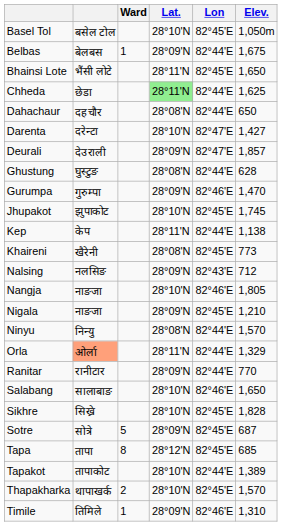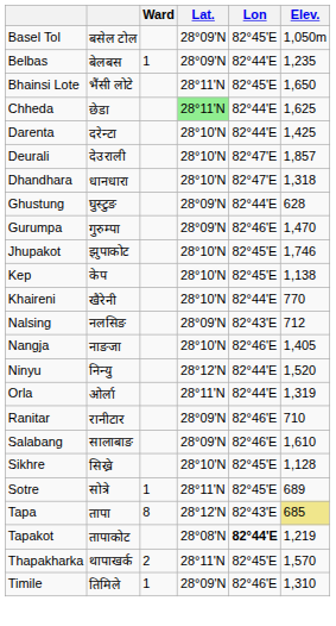 <table class="wikitable">
 <tr>
 <th></th>
 <th></th>
 <th>Ward</th>
 <th><a href='#'>Lat.</a></th>
 <th><a href='#'>Lon</a></th>
 <th><a href='#'>Elev.</a></th>
 </tr>
 <tr>
 <td>Basel Tol</td>
 <td>बसेल टोल</td>
 <td></td>
-<td>28°10'N</td>
+<td>28°09'N</td>
 <td>82°45'E</td>
 <td>1,050m</td>
 </tr>
 <tr>
 <td>Belbas</td>
 <td>बेलबस</td>
 <td>1</td>
 <td>28°09'N</td>
 <td>82°44'E</td>
-<td>1,675</td>
+<td>1,235</td>
 </tr>
 <tr>
 <td>Bhainsi Lote</td>
 <td>भैंसी लोटे</td>
 <td></td>
 <td>28°11'N</td>
 <td>82°45'E</td>
 <td>1,650</td>
 </tr>
 <tr>
 <td>Chheda</td>
 <td>छेडा</td>
 <td></td>
 <td style="background: lightgreen;">28°11'N</td>
 <td>82°44'E</td>
 <td>1,625</td>
 </tr>
 <tr>
-<td>Dahachaur</td>
-<td>दहचौर</td>
-<td></td>
-<td>28°08'N</td>
-<td>82°44'E</td>
-<td> 650</td>
-</tr>
-<tr>
 <td>Darenta</td>
 <td>दरेन्टा</td>
 <td></td>
 <td>28°10'N</td>
-<td>82°47'E</td>
-<td>1,427</td>
+<td>82°44'E</td>
+<td>1,425</td>
 </tr>
 <tr>
 <td>Deurali</td>
 <td>देउराली</td>
 <td></td>
-<td>28°09'N</td>
+<td>28°10'N</td>
 <td>82°47'E</td>
 <td>1,857</td>
+</tr>
+<tr>
+<td>Dhandhara</td>
+<td>धानधारा</td>
+<td></td>
+<td>28°10'N</td>
+<td>82°47'E</td>
+<td>1,318</td>
 </tr>
 <tr>
 <td>Ghustung</td>
 <td>घुस्टुङ</td>
 <td></td>
-<td>28°08'N</td>
+<td>28°09'N</td>
 <td>82°44'E</td>
 <td> 628</td>
 </tr>
 <tr>
 <td>Gurumpa</td>
 <td>गुरुम्पा</td>
 <td></td>
 <td>28°09'N</td>
 <td>82°46'E</td>
 <td>1,470</td>
 </tr>
 <tr>
 <td>Jhupakot</td>
 <td>झुपाकोट</td>
 <td></td>
 <td>28°10'N</td>
 <td>82°45'E</td>
-<td>1,745</td>
+<td>1,746</td>
 </tr>
 <tr>
 <td>Kep</td>
 <td>केप</td>
 <td></td>
-<td>28°11'N</td>
-<td>82°44'E</td>
+<td>28°10'N</td>
+<td>82°45'E</td>
 <td>1,138</td>
 </tr>
 <tr>
 <td>Khaireni</td>
 <td>खैरेनी</td>
 <td></td>
-<td>28°08'N</td>
-<td>82°45'E</td>
-<td> 773</td>
+<td>28°10'N</td>
+<td>82°44'E</td>
+<td> 770</td>
 </tr>
 <tr>
 <td>Nalsing</td>
 <td>नलसिङ</td>
 <td></td>
 <td>28°09'N</td>
 <td>82°43'E</td>
 <td> 712</td>
 </tr>
 <tr>
 <td>Nangja</td>
 <td>नाङजा</td>
 <td></td>
 <td>28°10'N</td>
 <td>82°46'E</td>
-<td>1,805</td>
-</tr>
-<tr>
-<td>Nigala</td>
-<td>नाङजा</td>
-<td></td>
-<td>28°09'N</td>
-<td>82°45'E</td>
-<td>1,210</td>
+<td>1,405</td>
 </tr>
 <tr>
 <td>Ninyu</td>
 <td>निन्यु</td>
 <td></td>
-<td>28°08'N</td>
+<td>28°12'N</td>
 <td>82°44'E</td>
-<td>1,570</td>
+<td>1,520</td>
 </tr>
 <tr>
 <td>Orla</td>
-<td style="background: lightsalmon;">ओर्ला</td>
+<td>ओर्ला</td>
 <td></td>
 <td>28°11'N</td>
 <td>82°44'E</td>
-<td>1,329</td>
+<td>1,319</td>
 </tr>
 <tr>
 <td>Ranitar</td>
 <td>रानीटार</td>
 <td></td>
 <td>28°09'N</td>
-<td>82°44'E</td>
-<td> 770</td>
+<td>82°46'E</td>
+<td> 710</td>
 </tr>
 <tr>
 <td>Salabang</td>
 <td>सालाबाङ</td>
 <td></td>
-<td>28°10'N</td>
+<td>28°09'N</td>
 <td>82°46'E</td>
-<td>1,650</td>
+<td>1,610</td>
 </tr>
 <tr>
 <td>Sikhre</td>
 <td>सिख्रे</td>
 <td></td>
 <td>28°10'N</td>
 <td>82°45'E</td>
-<td>1,828</td>
+<td>1,128</td>
 </tr>
 <tr>
 <td>Sotre</td>
 <td>सोत्रे</td>
-<td>5</td>
-<td>28°09'N</td>
+<td>1</td>
+<td>28°11'N</td>
 <td>82°45'E</td>
-<td> 687</td>
+<td> 689</td>
 </tr>
 <tr>
 <td>Tapa</td>
 <td>तापा</td>
 <td>8</td>
 <td>28°12'N</td>
-<td>82°45'E</td>
-<td> 685</td>
+<td>82°43'E</td>
+<td style="background: khaki;"> 685</td>
 </tr>
 <tr>
 <td>Tapakot</td>
 <td>तापाकोट</td>
 <td></td>
-<td>28°10'N</td>
-<td>82°44'E</td>
-<td>1,389</td>
+<td>28°08'N</td>
+<td><strong>82°44'E</strong></td>
+<td>1,219</td>
 </tr>
 <tr>
 <td>Thapakharka</td>
 <td>थापाखर्क</td>
 <td>2</td>
-<td>28°10'N</td>
+<td>28°11'N</td>
 <td>82°45'E</td>
 <td>1,570</td>
 </tr>
 <tr>
 <td>Timile</td>
 <td>तिमिले</td>
 <td>1</td>
 <td>28°09'N</td>
 <td>82°46'E</td>
 <td>1,310</td>
 </tr>
 </table>
